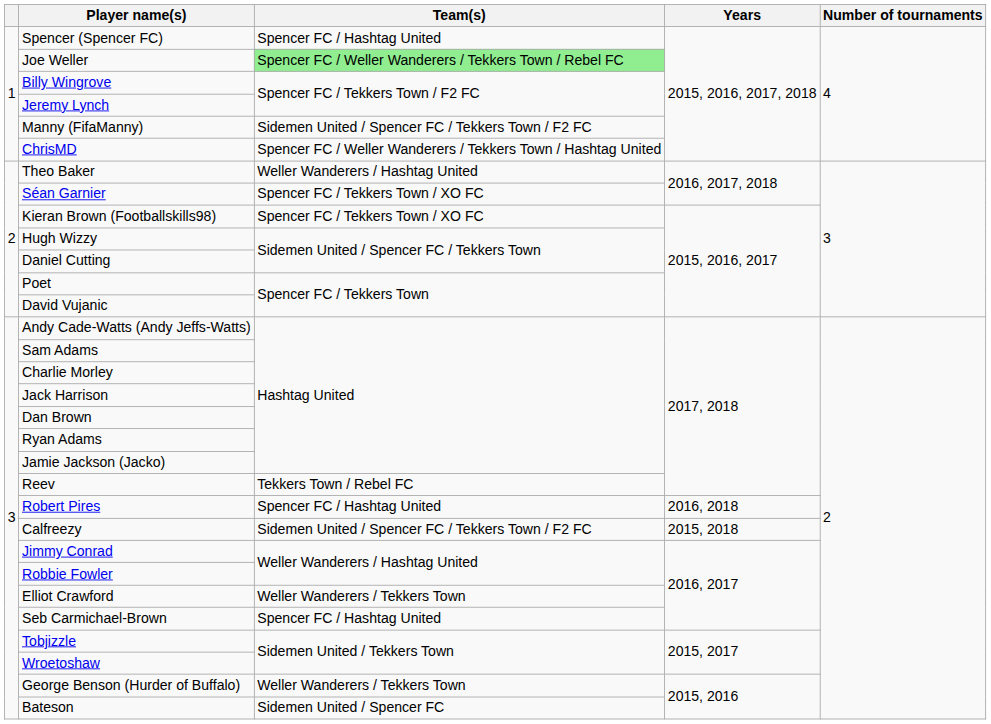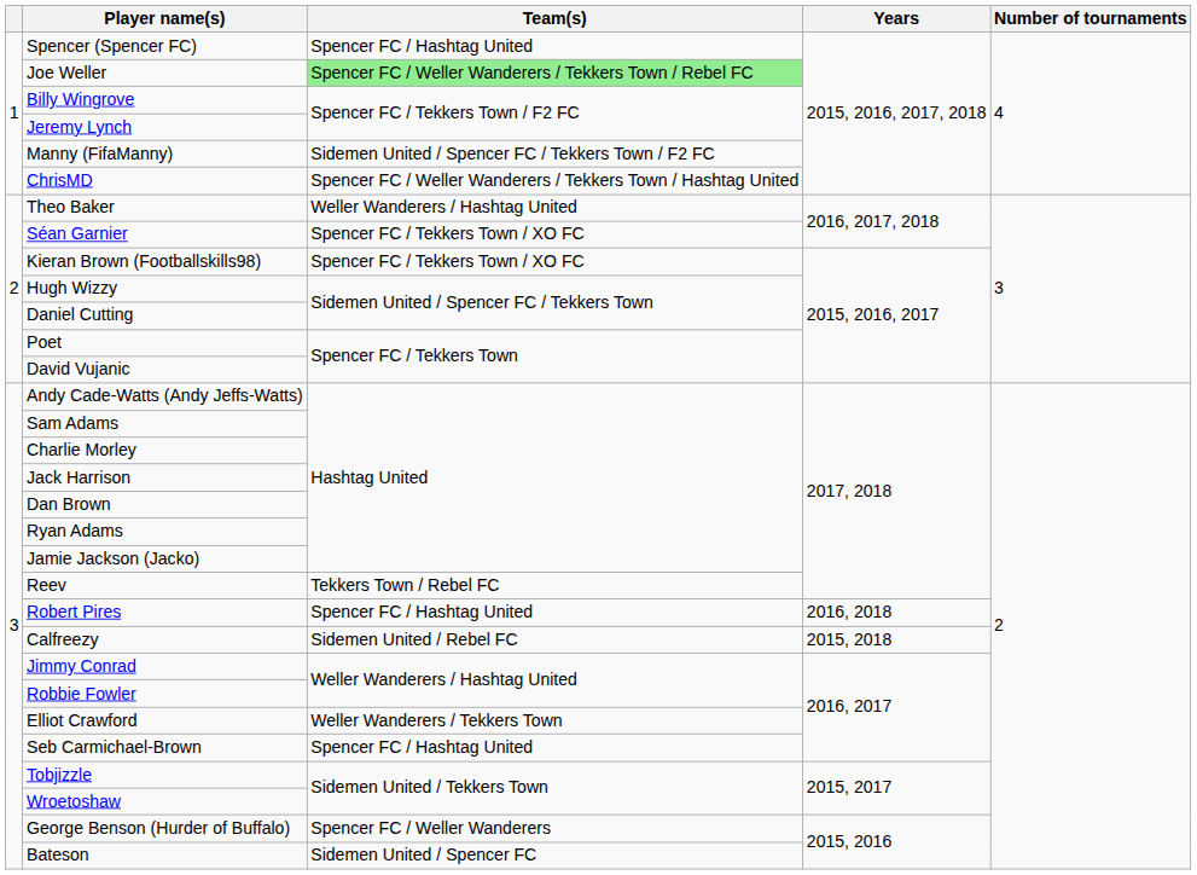 <table class="wikitable sortable">
 <tr>
 <th></th>
 <th>Player name(s)</th>
 <th>Team(s)</th>
 <th>Years</th>
 <th>Number of tournaments</th>
 </tr>
 <tr>
 <td rowspan="6" align="center">1</td>
 <td>Spencer (Spencer FC)</td>
 <td>Spencer FC / Hashtag United</td>
 <td rowspan="6" align="center">2015, 2016, 2017, 2018</td>
 <td rowspan="6">4</td>
 </tr>
 <tr>
 <td>Joe Weller</td>
 <td style="background: lightgreen;">Spencer FC / Weller Wanderers / Tekkers Town / Rebel FC</td>
 </tr>
 <tr>
 <td><a href='#'>Billy Wingrove</a></td>
 <td rowspan="2">Spencer FC / Tekkers Town / F2 FC</td>
 </tr>
 <tr>
 <td><a href='#'>Jeremy Lynch</a></td>
 </tr>
 <tr>
 <td>Manny (FifaManny)</td>
 <td>Sidemen United / Spencer FC / Tekkers Town / F2 FC</td>
 </tr>
 <tr>
 <td><a href='#'>ChrisMD</a></td>
 <td>Spencer FC / Weller Wanderers / Tekkers Town / Hashtag United</td>
 </tr>
 <tr>
 <td rowspan="7">2</td>
 <td>Theo Baker</td>
 <td>Weller Wanderers / Hashtag United</td>
 <td rowspan="2">2016, 2017, 2018</td>
 <td rowspan="7">3</td>
 </tr>
 <tr>
 <td><a href='#'>Séan Garnier</a></td>
 <td>Spencer FC / Tekkers Town / XO FC</td>
 </tr>
 <tr>
 <td>Kieran Brown (Footballskills98)</td>
 <td>Spencer FC / Tekkers Town / XO FC</td>
 <td rowspan="5">2015, 2016, 2017</td>
 </tr>
 <tr>
 <td>Hugh Wizzy</td>
 <td rowspan="2">Sidemen United / Spencer FC / Tekkers Town</td>
 </tr>
 <tr>
 <td>Daniel Cutting</td>
 </tr>
 <tr>
 <td>Poet</td>
 <td rowspan="2">Spencer FC / Tekkers Town</td>
 </tr>
 <tr>
 <td>David Vujanic</td>
 </tr>
 <tr>
 <td rowspan="18">3</td>
 <td>Andy Cade-Watts (Andy Jeffs-Watts)</td>
 <td rowspan="7">Hashtag United</td>
 <td rowspan="8">2017, 2018</td>
 <td rowspan="18">2</td>
 </tr>
 <tr>
 <td>Sam Adams</td>
 </tr>
 <tr>
 <td>Charlie Morley</td>
 </tr>
 <tr>
 <td>Jack Harrison</td>
 </tr>
 <tr>
 <td>Dan Brown</td>
 </tr>
 <tr>
 <td>Ryan Adams</td>
 </tr>
 <tr>
 <td>Jamie Jackson (Jacko)</td>
 </tr>
 <tr>
 <td>Reev</td>
 <td>Tekkers Town / Rebel FC</td>
 </tr>
 <tr>
 <td><a href='#'>Robert Pires</a></td>
 <td>Spencer FC / Hashtag United</td>
 <td>2016, 2018</td>
 </tr>
 <tr>
 <td>Calfreezy</td>
-<td>Sidemen United / Spencer FC / Tekkers Town / F2 FC</td>
+<td>Sidemen United / Rebel FC</td>
 <td>2015, 2018</td>
 </tr>
 <tr>
 <td><a href='#'>Jimmy Conrad</a></td>
 <td rowspan="2">Weller Wanderers / Hashtag United</td>
 <td rowspan="4">2016, 2017</td>
 </tr>
 <tr>
 <td><a href='#'>Robbie Fowler</a></td>
 </tr>
 <tr>
 <td>Elliot Crawford</td>
 <td>Weller Wanderers / Tekkers Town</td>
 </tr>
 <tr>
 <td>Seb Carmichael-Brown</td>
 <td>Spencer FC / Hashtag United</td>
 </tr>
 <tr>
 <td><a href='#'>Tobjizzle</a></td>
 <td rowspan="2">Sidemen United / Tekkers Town</td>
 <td rowspan="2">2015, 2017</td>
 </tr>
 <tr>
 <td><a href='#'>Wroetoshaw</a></td>
 </tr>
 <tr>
 <td>George Benson (Hurder of Buffalo)</td>
-<td>Weller Wanderers / Tekkers Town</td>
+<td>Spencer FC / Weller Wanderers</td>
 <td rowspan="2">2015, 2016</td>
 </tr>
 <tr>
 <td>Bateson</td>
 <td>Sidemen United / Spencer FC</td>
 </tr>
 </table>
